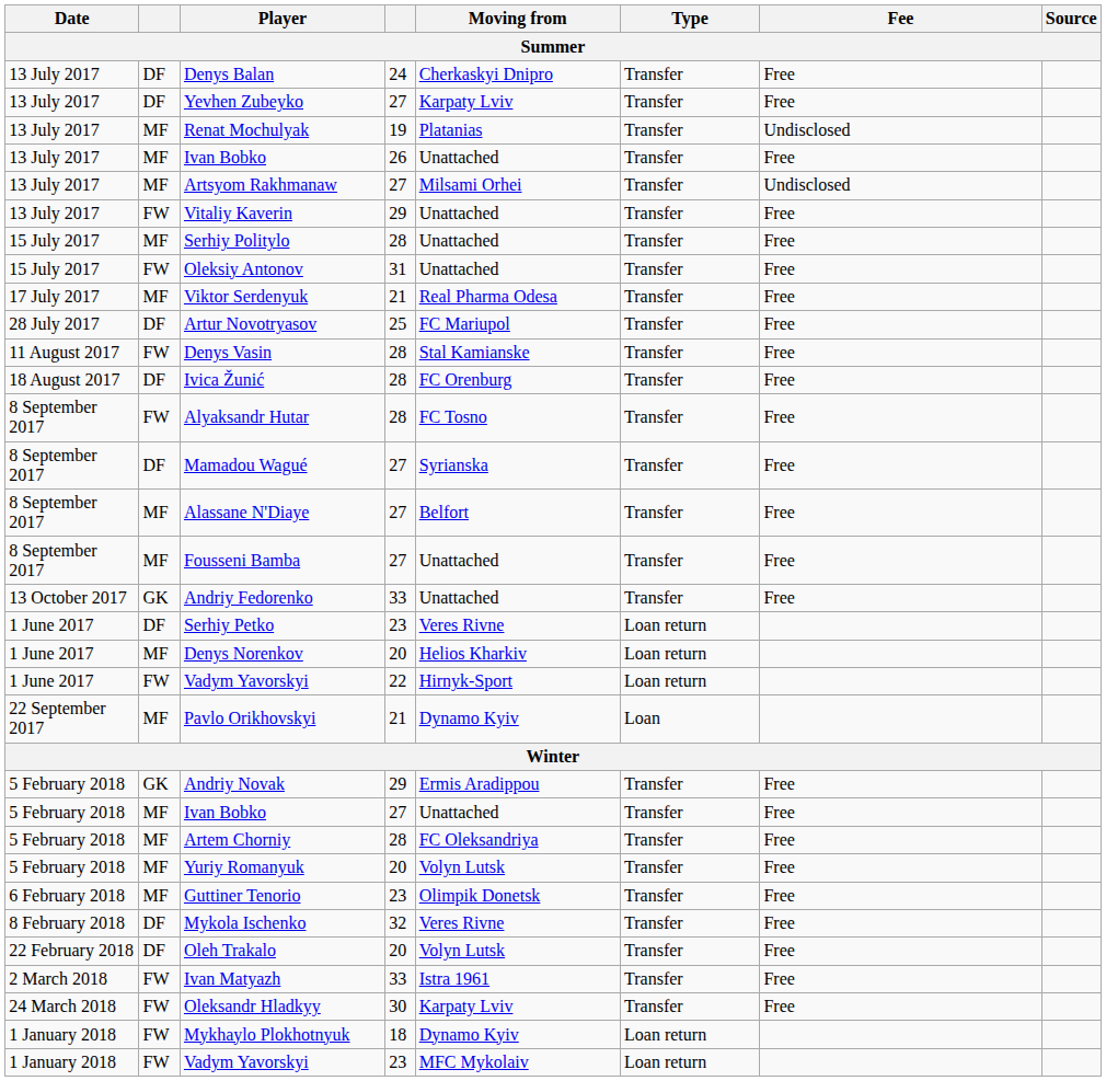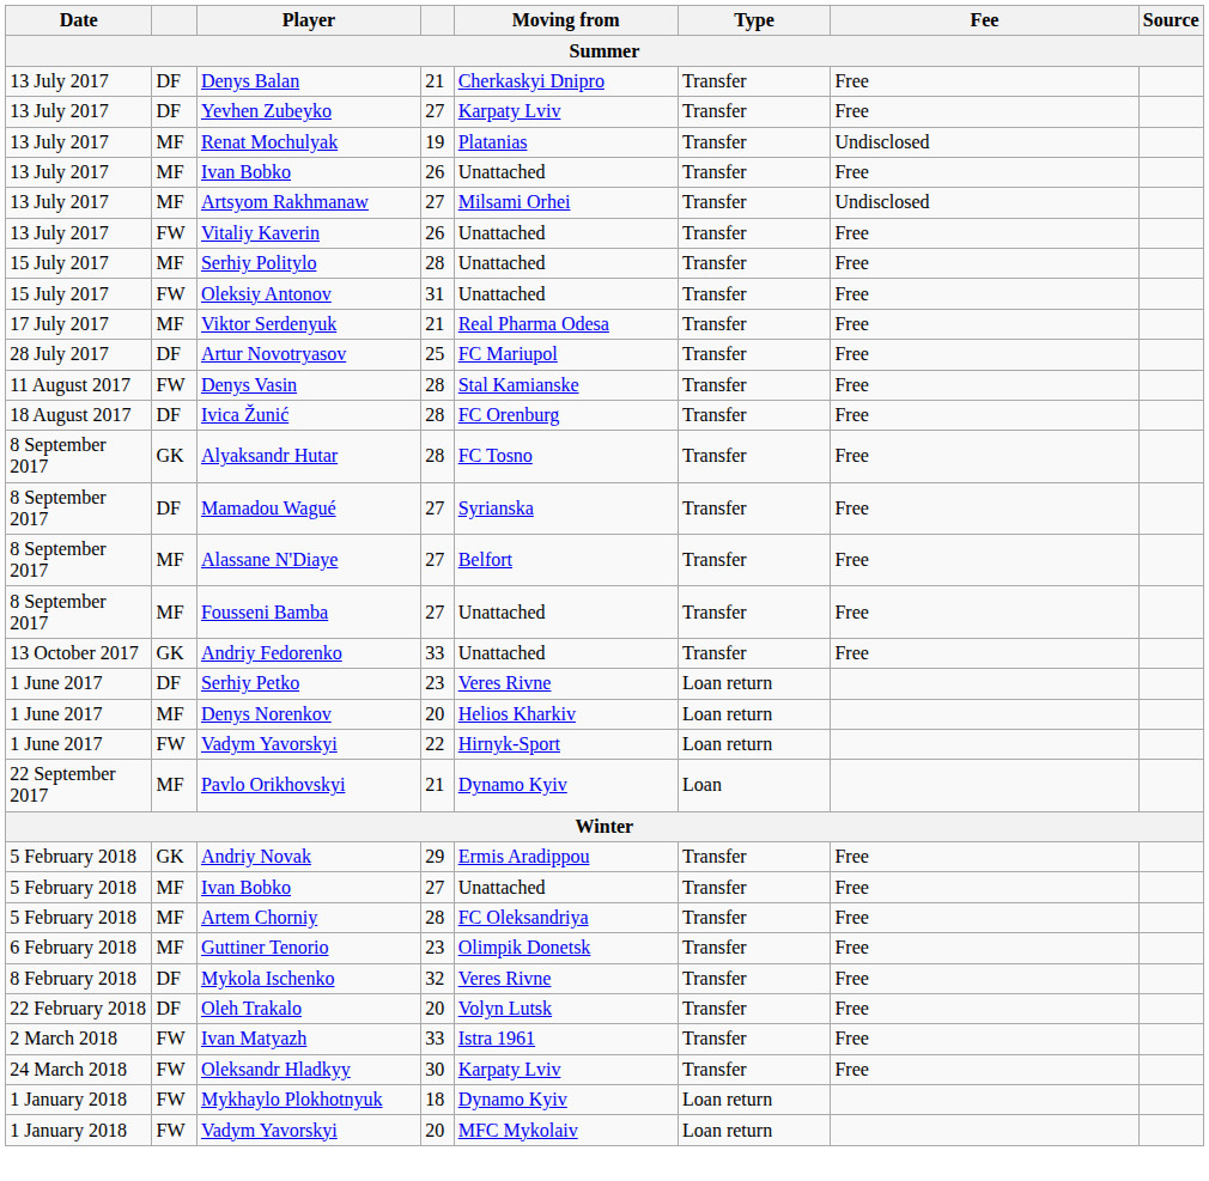 <table class="wikitable sortable">
 <tr>
 <th style="width:115px;">Date</th>
 <th style="width:30px;"></th>
 <th style="width:180px;">Player</th>
 <th style="width:20px;"></th>
 <th style="width:180px;">Moving from</th>
 <th style="width:120px;" class="unsortable">Type</th>
 <th style="width:250px;" class="unsortable">Fee</th>
 <th style="width:20px;">Source</th>
 </tr>
 <tr>
 <th colspan=8>Summer</th>
 </tr>
 <tr>
 <td>13 July 2017</td>
 <td>DF</td>
 <td> <a href='#'>Denys Balan</a></td>
-<td>24</td>
+<td>21</td>
 <td> <a href='#'>Cherkaskyi Dnipro</a></td>
 <td>Transfer</td>
 <td>Free</td>
 <td></td>
 </tr>
 <tr>
 <td>13 July 2017</td>
 <td>DF</td>
 <td> <a href='#'>Yevhen Zubeyko</a></td>
 <td>27</td>
 <td> <a href='#'>Karpaty Lviv</a></td>
 <td>Transfer</td>
 <td>Free</td>
 <td></td>
 </tr>
 <tr>
 <td>13 July 2017</td>
 <td>MF</td>
 <td> <a href='#'>Renat Mochulyak</a></td>
 <td>19</td>
 <td> <a href='#'>Platanias</a></td>
 <td>Transfer</td>
 <td>Undisclosed</td>
 <td></td>
 </tr>
 <tr>
 <td>13 July 2017</td>
 <td>MF</td>
 <td> <a href='#'>Ivan Bobko</a></td>
 <td>26</td>
 <td>Unattached</td>
 <td>Transfer</td>
 <td>Free</td>
 <td></td>
 </tr>
 <tr>
 <td>13 July 2017</td>
 <td>MF</td>
 <td> <a href='#'>Artsyom Rakhmanaw</a></td>
 <td>27</td>
 <td> <a href='#'>Milsami Orhei</a></td>
 <td>Transfer</td>
 <td>Undisclosed</td>
 <td></td>
 </tr>
 <tr>
 <td>13 July 2017</td>
 <td>FW</td>
 <td> <a href='#'>Vitaliy Kaverin</a></td>
-<td>29</td>
+<td>26</td>
 <td>Unattached</td>
 <td>Transfer</td>
 <td>Free</td>
 <td></td>
 </tr>
 <tr>
 <td>15 July 2017</td>
 <td>MF</td>
 <td> <a href='#'>Serhiy Politylo</a></td>
 <td>28</td>
 <td>Unattached</td>
 <td>Transfer</td>
 <td>Free</td>
 <td></td>
 </tr>
 <tr>
 <td>15 July 2017</td>
 <td>FW</td>
 <td> <a href='#'>Oleksiy Antonov</a></td>
 <td>31</td>
 <td>Unattached</td>
 <td>Transfer</td>
 <td>Free</td>
 <td></td>
 </tr>
 <tr>
 <td>17 July 2017</td>
 <td>MF</td>
 <td> <a href='#'>Viktor Serdenyuk</a></td>
 <td>21</td>
 <td> <a href='#'>Real Pharma Odesa</a></td>
 <td>Transfer</td>
 <td>Free</td>
 <td></td>
 </tr>
 <tr>
 <td>28 July 2017</td>
 <td>DF</td>
 <td> <a href='#'>Artur Novotryasov</a></td>
 <td>25</td>
 <td> <a href='#'>FC Mariupol</a></td>
 <td>Transfer</td>
 <td>Free</td>
 <td></td>
 </tr>
 <tr>
 <td>11 August 2017</td>
 <td>FW</td>
 <td> <a href='#'>Denys Vasin</a></td>
 <td>28</td>
 <td> <a href='#'>Stal Kamianske</a></td>
 <td>Transfer</td>
 <td>Free</td>
 <td></td>
 </tr>
 <tr>
 <td>18 August 2017</td>
 <td>DF</td>
 <td> <a href='#'>Ivica Žunić</a></td>
 <td>28</td>
 <td> <a href='#'>FC Orenburg</a></td>
 <td>Transfer</td>
 <td>Free</td>
 <td></td>
 </tr>
 <tr>
 <td>8 September 2017</td>
-<td>FW</td>
+<td>GK</td>
 <td> <a href='#'>Alyaksandr Hutar</a></td>
 <td>28</td>
 <td> <a href='#'>FC Tosno</a></td>
 <td>Transfer</td>
 <td>Free</td>
 <td></td>
 </tr>
 <tr>
 <td>8 September 2017</td>
 <td>DF</td>
 <td> <a href='#'>Mamadou Wagué</a></td>
 <td>27</td>
 <td> <a href='#'>Syrianska</a></td>
 <td>Transfer</td>
 <td>Free</td>
 <td></td>
 </tr>
 <tr>
 <td>8 September 2017</td>
 <td>MF</td>
 <td> <a href='#'>Alassane N'Diaye</a></td>
 <td>27</td>
 <td> <a href='#'>Belfort</a></td>
 <td>Transfer</td>
 <td>Free</td>
 <td></td>
 </tr>
 <tr>
 <td>8 September 2017</td>
 <td>MF</td>
 <td> <a href='#'>Fousseni Bamba</a></td>
 <td>27</td>
 <td>Unattached</td>
 <td>Transfer</td>
 <td>Free</td>
 <td></td>
 </tr>
 <tr>
 <td>13 October 2017</td>
 <td>GK</td>
 <td> <a href='#'>Andriy Fedorenko</a></td>
 <td>33</td>
 <td>Unattached</td>
 <td>Transfer</td>
 <td>Free</td>
 <td></td>
 </tr>
 <tr>
 <td>1 June 2017</td>
 <td>DF</td>
 <td> <a href='#'>Serhiy Petko</a></td>
 <td>23</td>
 <td> <a href='#'>Veres Rivne</a></td>
 <td>Loan return</td>
 <td></td>
 <td></td>
 </tr>
 <tr>
 <td>1 June 2017</td>
 <td>MF</td>
 <td> <a href='#'>Denys Norenkov</a></td>
 <td>20</td>
 <td> <a href='#'>Helios Kharkiv</a></td>
 <td>Loan return</td>
 <td></td>
 <td></td>
 </tr>
 <tr>
 <td>1 June 2017</td>
 <td>FW</td>
 <td> <a href='#'>Vadym Yavorskyi</a></td>
 <td>22</td>
 <td> <a href='#'>Hirnyk-Sport</a></td>
 <td>Loan return</td>
 <td></td>
 <td></td>
 </tr>
 <tr>
 <td>22 September 2017</td>
 <td>MF</td>
 <td> <a href='#'>Pavlo Orikhovskyi</a></td>
 <td>21</td>
 <td> <a href='#'>Dynamo Kyiv</a></td>
 <td>Loan</td>
 <td></td>
 <td></td>
 </tr>
 <tr>
 <th colspan=8>Winter</th>
 </tr>
 <tr>
 <td>5 February 2018</td>
 <td>GK</td>
 <td> <a href='#'>Andriy Novak</a></td>
 <td>29</td>
 <td> <a href='#'>Ermis Aradippou</a></td>
 <td>Transfer</td>
 <td>Free</td>
 <td></td>
 </tr>
 <tr>
 <td>5 February 2018</td>
 <td>MF</td>
 <td> <a href='#'>Ivan Bobko</a></td>
 <td>27</td>
 <td>Unattached</td>
 <td>Transfer</td>
 <td>Free</td>
 <td></td>
 </tr>
 <tr>
 <td>5 February 2018</td>
 <td>MF</td>
 <td> <a href='#'>Artem Chorniy</a></td>
 <td>28</td>
 <td> <a href='#'>FC Oleksandriya</a></td>
 <td>Transfer</td>
 <td>Free</td>
 <td></td>
 </tr>
 <tr>
-<td>5 February 2018</td>
-<td>MF</td>
-<td> <a href='#'>Yuriy Romanyuk</a></td>
-<td>20</td>
-<td> <a href='#'>Volyn Lutsk</a></td>
-<td>Transfer</td>
-<td>Free</td>
-<td></td>
-</tr>
-<tr>
 <td>6 February 2018</td>
 <td>MF</td>
 <td> <a href='#'>Guttiner Tenorio</a></td>
 <td>23</td>
 <td> <a href='#'>Olimpik Donetsk</a></td>
 <td>Transfer</td>
 <td>Free</td>
 <td></td>
 </tr>
 <tr>
 <td>8 February 2018</td>
 <td>DF</td>
 <td> <a href='#'>Mykola Ischenko</a></td>
 <td>32</td>
 <td> <a href='#'>Veres Rivne</a></td>
 <td>Transfer</td>
 <td>Free</td>
 <td></td>
 </tr>
 <tr>
 <td>22 February 2018</td>
 <td>DF</td>
 <td> <a href='#'>Oleh Trakalo</a></td>
 <td>20</td>
 <td> <a href='#'>Volyn Lutsk</a></td>
 <td>Transfer</td>
 <td>Free</td>
 <td></td>
 </tr>
 <tr>
 <td>2 March 2018</td>
 <td>FW</td>
 <td> <a href='#'>Ivan Matyazh</a></td>
 <td>33</td>
 <td> <a href='#'>Istra 1961</a></td>
 <td>Transfer</td>
 <td>Free</td>
 <td></td>
 </tr>
 <tr>
 <td>24 March 2018</td>
 <td>FW</td>
 <td> <a href='#'>Oleksandr Hladkyy</a></td>
 <td>30</td>
 <td> <a href='#'>Karpaty Lviv</a></td>
 <td>Transfer</td>
 <td>Free</td>
 <td></td>
 </tr>
 <tr>
 <td>1 January 2018</td>
 <td>FW</td>
 <td> <a href='#'>Mykhaylo Plokhotnyuk</a></td>
 <td>18</td>
 <td> <a href='#'>Dynamo Kyiv</a></td>
 <td>Loan return</td>
 <td></td>
 <td></td>
 </tr>
 <tr>
 <td>1 January 2018</td>
 <td>FW</td>
 <td> <a href='#'>Vadym Yavorskyi</a></td>
-<td>23</td>
+<td>20</td>
 <td> <a href='#'>MFC Mykolaiv</a></td>
 <td>Loan return</td>
 <td></td>
 <td></td>
 </tr>
 <tr>
 </tr>
 </table>
